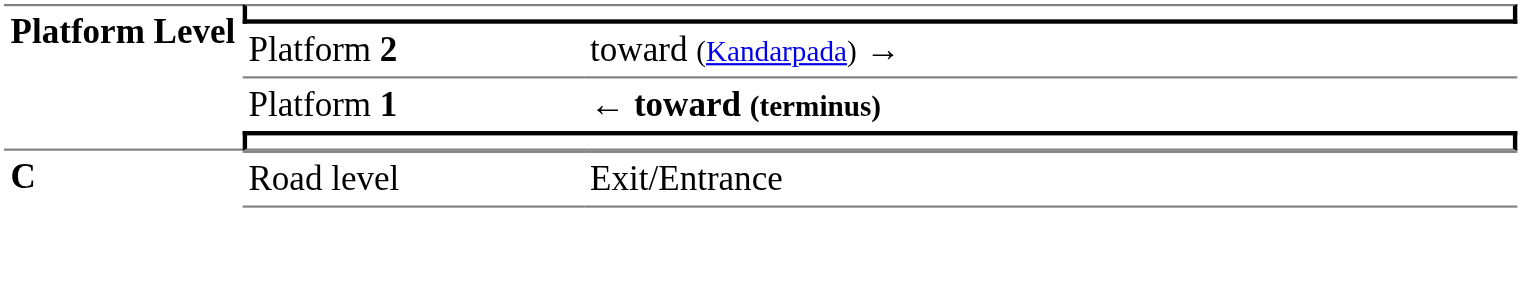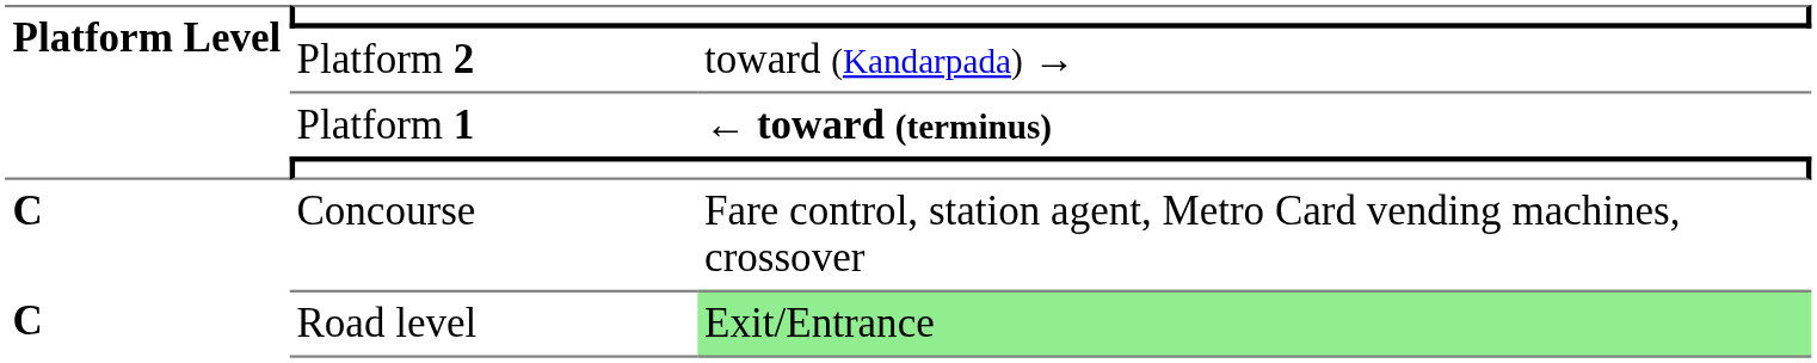 <table border=0 cellspacing=0 cellpadding=3>
 <tr>
 <td style="border-bottom:solid 1px gray;vertical-align:top;border-top:solid 1px gray;" rowspan=4;><strong>Platform Level</strong></td>
 <td style="border-top:solid 1px gray;border-right:solid 2px black;border-left:solid 2px black;border-bottom:solid 2px black;text-align:center;" colspan=2></td>
 </tr>
 <tr>
 <td style="border-bottom:solid 1px gray;" width=150>Platform <span><strong>2</strong></span></td>
 <td style="border-bottom:solid 1px gray;" width=390>  toward  <small>(<a href='#'>Kandarpada</a>)</small> →</td>
 </tr>
 <tr>
 <td>Platform <span><strong>1</strong></span></td>
 <td><strong>←  toward  <small>(terminus)</small></strong></td>
 </tr>
 <tr>
 <td style="border-top:solid 2px black;border-right:solid 2px black;border-left:solid 2px black;border-bottom:solid 1px gray;text-align:center;" colspan=2></td>
 </tr>
 <tr>
 <td style="vertical-align:top"><strong>C</strong></td>
+<td style="vertical-align:top">Concourse</td>
+<td style="vertical-align:top">Fare control, station agent, Metro Card vending machines, crossover</td>
+</tr>
+<tr>
+<td style="vertical-align:top"><strong>C</strong></td>
 <td style="border-top:solid 1px gray;border-bottom:solid 1px gray; vertical-align:top" width=100>Road level</td>
-<td style="border-top:solid 1px gray;border-bottom:solid 1px gray; vertical-align:top" width=420>Exit/Entrance</td>
+<td style="background: lightgreen; border-top:solid 1px gray;border-bottom:solid 1px gray; vertical-align:top" width=420>Exit/Entrance</td>
 </tr>
 </table>
